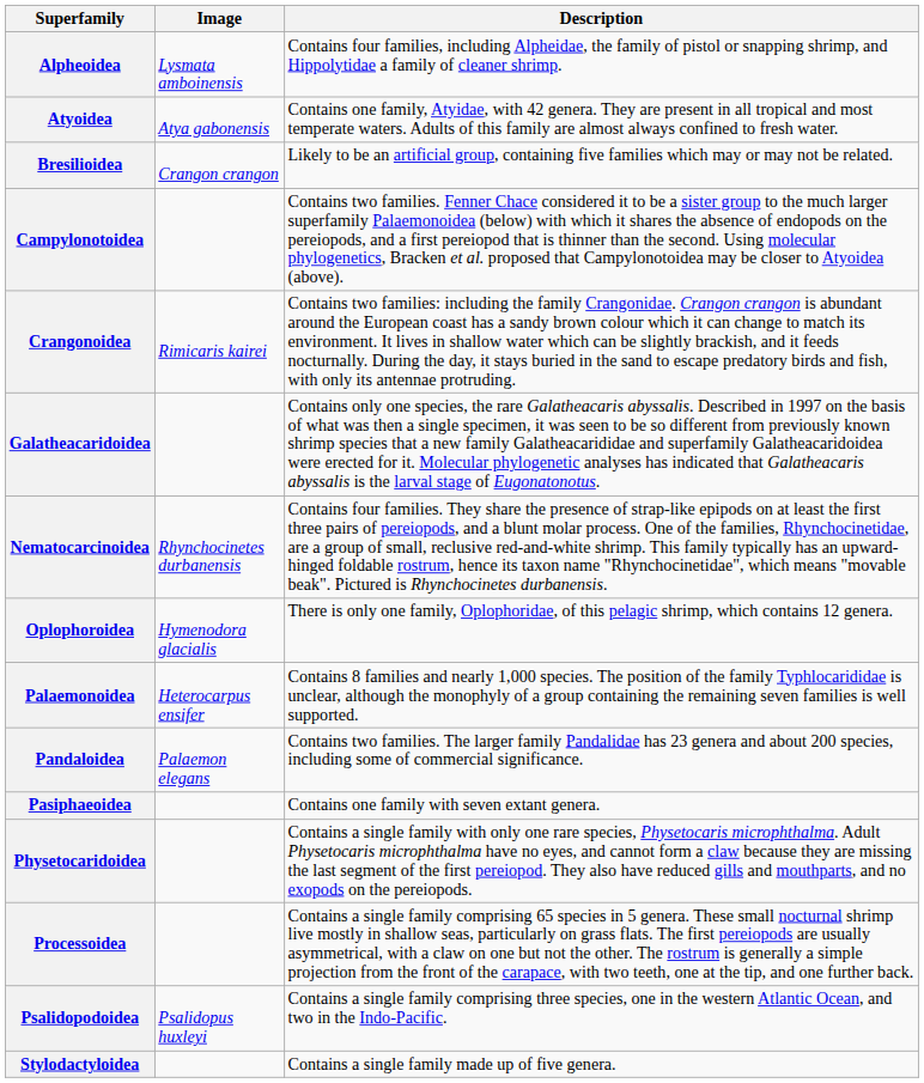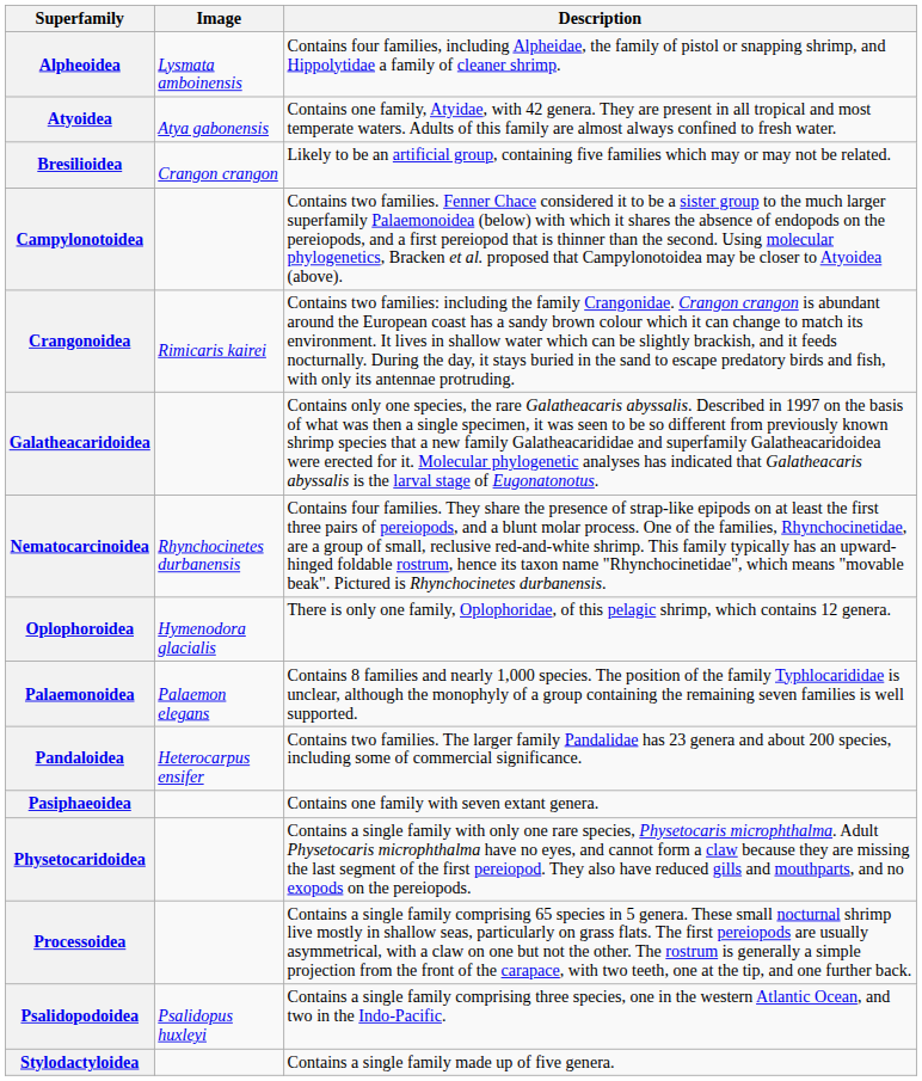 <table class="wikitable">
 <tr>
 <th>Superfamily</th>
 <th>Image</th>
 <th>Description</th>
 </tr>
 <tr>
 <th><a href='#'>Alpheoidea</a></th>
 <td><br><em><a href='#'>Lysmata amboinensis</a></em></td>
 <td valign=top>Contains four families, including <a href='#'>Alpheidae</a>, the family of pistol or snapping shrimp, and <a href='#'>Hippolytidae</a> a family of <a href='#'>cleaner shrimp</a>.</td>
 </tr>
 <tr>
 <th><a href='#'>Atyoidea</a></th>
 <td><br><em><a href='#'>Atya gabonensis</a></em></td>
 <td valign=top>Contains one family, <a href='#'>Atyidae</a>, with 42 genera. They are present in all tropical and most temperate waters. Adults of this family are almost always confined to fresh water.</td>
 </tr>
 <tr>
 <th><a href='#'>Bresilioidea</a></th>
 <td><br><em><a href='#'>Crangon crangon</a></em></td>
 <td valign=top>Likely to be an <a href='#'>artificial group</a>, containing five families which may or may not be related.</td>
 </tr>
 <tr>
 <th><a href='#'>Campylonotoidea</a></th>
 <td></td>
 <td valign=top>Contains two families. <a href='#'>Fenner Chace</a> considered it to be a <a href='#'>sister group</a> to the much larger superfamily <a href='#'>Palaemonoidea</a> (below) with which it shares the absence of endopods on the pereiopods, and a first pereiopod that is thinner than the second. Using <a href='#'>molecular phylogenetics</a>, Bracken <em>et al.</em> proposed that Campylonotoidea may be closer to <a href='#'>Atyoidea</a> (above).</td>
 </tr>
 <tr>
 <th><a href='#'>Crangonoidea</a></th>
 <td><br><em><a href='#'>Rimicaris kairei</a></em></td>
 <td valign=top>Contains two families: including the family <a href='#'>Crangonidae</a>. <em><a href='#'>Crangon crangon</a></em> is abundant around the European coast has a sandy brown colour which it can change to match its environment. It lives in shallow water which can be slightly brackish, and it feeds nocturnally. During the day, it stays buried in the sand to escape predatory birds and fish, with only its antennae protruding.</td>
 </tr>
 <tr>
 <th><a href='#'>Galatheacaridoidea</a></th>
 <td></td>
 <td valign=top>Contains only one species, the rare <em>Galatheacaris abyssalis</em>. Described in 1997 on the basis of what was then a single specimen, it was seen to be so different from previously known shrimp species that a new family Galatheacarididae and superfamily Galatheacaridoidea were erected for it. <a href='#'>Molecular phylogenetic</a> analyses has indicated that <em>Galatheacaris abyssalis</em> is the <a href='#'>larval stage</a> of <em><a href='#'>Eugonatonotus</a></em>.</td>
 </tr>
 <tr>
 <th><a href='#'>Nematocarcinoidea</a></th>
 <td><br><em><a href='#'>Rhynchocinetes durbanensis</a></em></td>
 <td valign=top>Contains four families. They share the presence of strap-like epipods on at least the first three pairs of <a href='#'>pereiopods</a>, and a blunt molar process. One of the families, <a href='#'>Rhynchocinetidae</a>, are a group of small, reclusive red-and-white shrimp. This family typically has an upward-hinged foldable <a href='#'>rostrum</a>, hence its taxon name "Rhynchocinetidae", which means "movable beak". Pictured is <em>Rhynchocinetes durbanensis</em>.</td>
 </tr>
 <tr>
 <th><a href='#'>Oplophoroidea</a></th>
 <td><br><em><a href='#'>Hymenodora glacialis</a></em></td>
 <td valign=top>There is only one family, <a href='#'>Oplophoridae</a>, of this <a href='#'>pelagic</a> shrimp, which contains 12 genera.</td>
 </tr>
 <tr>
 <th><a href='#'>Palaemonoidea</a></th>
-<td><br><em><a href='#'>Heterocarpus ensifer</a></em></td>
+<td><br><em><a href='#'>Palaemon elegans</a></em></td>
 <td valign=top>Contains 8 families and nearly 1,000 species. The position of the family <a href='#'>Typhlocarididae</a> is unclear, although the monophyly of a group containing the remaining seven families is well supported.</td>
 </tr>
 <tr>
 <th><a href='#'>Pandaloidea</a></th>
-<td><br><em><a href='#'>Palaemon elegans</a></em></td>
+<td><br><em><a href='#'>Heterocarpus ensifer</a></em></td>
 <td valign=top>Contains two families. The larger family <a href='#'>Pandalidae</a> has 23 genera and about 200 species, including some of commercial significance.</td>
 </tr>
 <tr>
 <th><a href='#'>Pasiphaeoidea</a></th>
 <td></td>
 <td valign=top>Contains one family with seven extant genera.</td>
 </tr>
 <tr>
 <th><a href='#'>Physetocaridoidea</a></th>
 <td></td>
 <td valign=top>Contains a single family with only one rare species, <em><a href='#'>Physetocaris microphthalma</a></em>. Adult <em>Physetocaris microphthalma</em> have no eyes, and cannot form a <a href='#'>claw</a> because they are missing the last segment of the first <a href='#'>pereiopod</a>. They also have reduced <a href='#'>gills</a> and <a href='#'>mouthparts</a>, and no <a href='#'>exopods</a> on the pereiopods.</td>
 </tr>
 <tr>
 <th><a href='#'>Processoidea</a></th>
 <td></td>
 <td valign=top>Contains a single family comprising 65 species in 5 genera. These small <a href='#'>nocturnal</a> shrimp live mostly in shallow seas, particularly on grass flats. The first <a href='#'>pereiopods</a> are usually asymmetrical, with a claw on one but not the other. The <a href='#'>rostrum</a> is generally a simple projection from the front of the <a href='#'>carapace</a>, with two teeth, one at the tip, and one further back.</td>
 </tr>
 <tr>
 <th><a href='#'>Psalidopodoidea</a></th>
 <td><br><em><a href='#'>Psalidopus huxleyi</a></em></td>
 <td valign=top>Contains a single family comprising three species, one in the western <a href='#'>Atlantic Ocean</a>, and two in the <a href='#'>Indo-Pacific</a>.</td>
 </tr>
 <tr>
 <th><a href='#'>Stylodactyloidea</a></th>
 <td></td>
 <td valign=top>Contains a single family made up of five genera.</td>
 </tr>
 </table>
